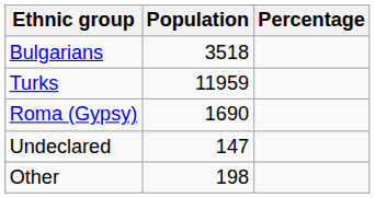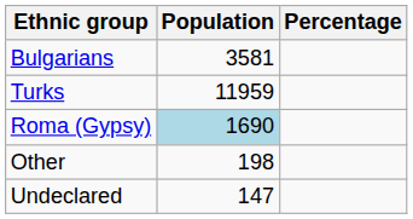 <table class="wikitable sortable">
 <tr>
 <th>Ethnic group</th>
 <th>Population</th>
 <th>Percentage</th>
 </tr>
 <tr>
 <td><a href='#'>Bulgarians</a></td>
-<td align="right">3518</td>
+<td align="right">3581</td>
 <td align="right"></td>
 </tr>
 <tr>
 <td><a href='#'>Turks</a></td>
 <td align="right">11959</td>
 <td align="right"></td>
 </tr>
 <tr>
 <td><a href='#'>Roma (Gypsy)</a></td>
-<td align="right">1690</td>
+<td align="right" style="background: lightblue;">1690</td>
+<td align="right"></td>
+</tr>
+<tr>
+<td>Other</td>
+<td align="right">198</td>
 <td align="right"></td>
 </tr>
 <tr>
 <td>Undeclared</td>
 <td align="right">147</td>
 <td align="right"></td>
 </tr>
-<tr>
-<td>Other</td>
-<td align="right">198</td>
-<td align="right"></td>
-</tr>
 </table>
